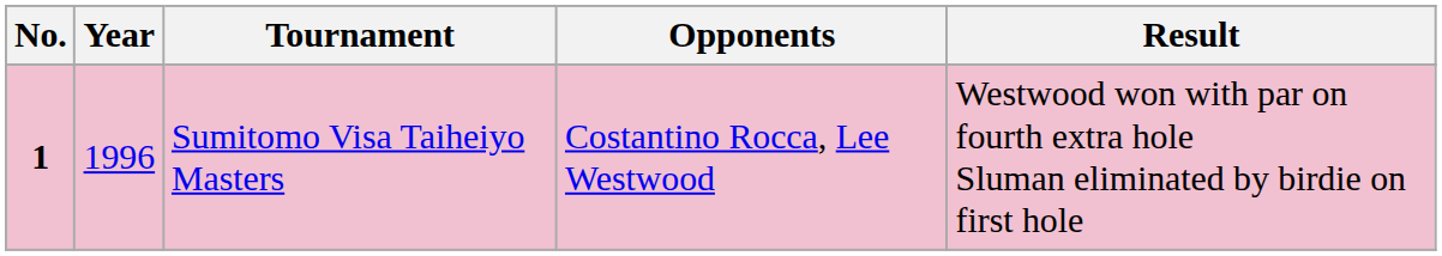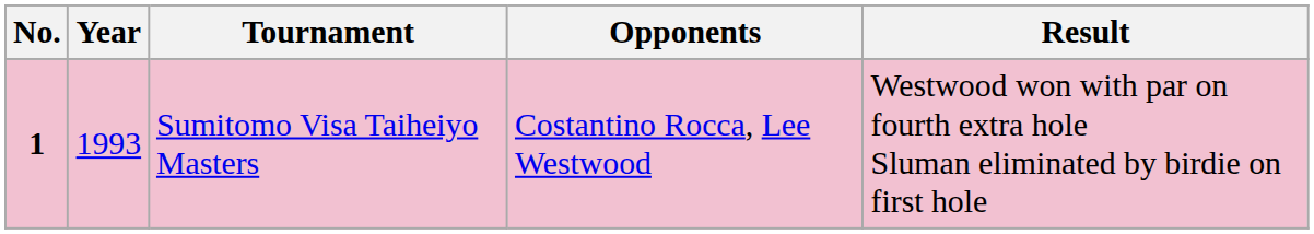 <table class="wikitable" style="font-size:95%;">
 <tr>
 <th>No.</th>
 <th>Year</th>
 <th>Tournament</th>
 <th>Opponents</th>
 <th>Result</th>
 </tr>
 <tr style="background:#F2C1D1;">
 <td align=center><strong>1</strong></td>
-<td><a href='#'>1996</a></td>
+<td><a href='#'>1993</a></td>
 <td><a href='#'>Sumitomo Visa Taiheiyo Masters</a></td>
 <td> <a href='#'>Costantino Rocca</a>,  <a href='#'>Lee Westwood</a></td>
 <td>Westwood won with par on fourth extra hole<br>Sluman eliminated by birdie on first hole</td>
 </tr>
 </table>
